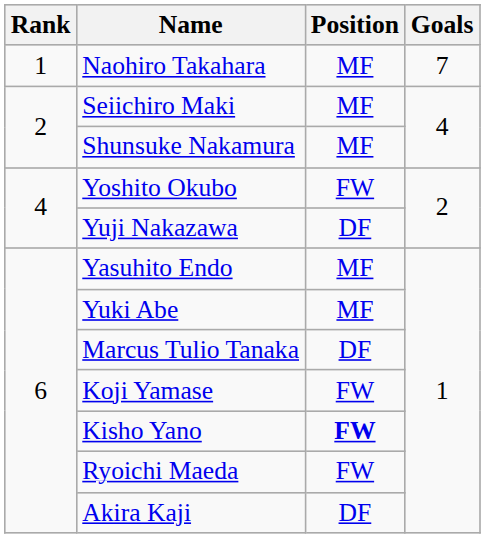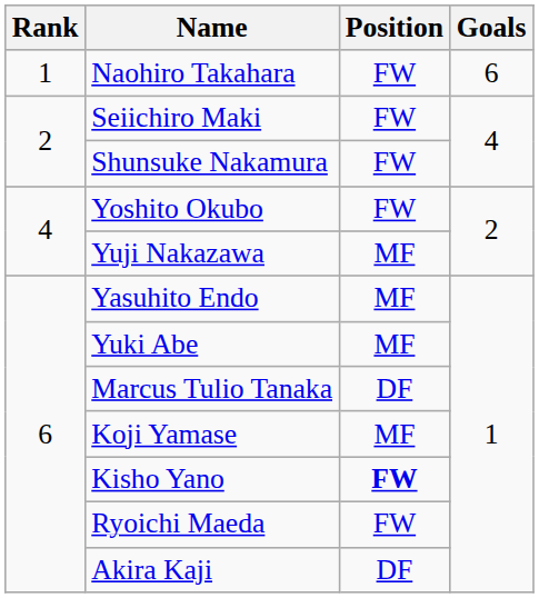 <table class="wikitable" style="text-align: center;">
 <tr>
 <th>Rank</th>
 <th>Name</th>
 <th>Position</th>
 <th>Goals</th>
 </tr>
 <tr>
 <td rowspan="1">1</td>
 <td align="left"><a href='#'>Naohiro Takahara</a></td>
-<td><a href='#'>MF</a></td>
-<td rowspan="1">7</td>
+<td><a href='#'>FW</a></td>
+<td rowspan="1">6</td>
 </tr>
 <tr>
 <td rowspan="2">2</td>
 <td align="left"><a href='#'>Seiichiro Maki</a></td>
-<td><a href='#'>MF</a></td>
+<td><a href='#'>FW</a></td>
 <td rowspan="2">4</td>
 </tr>
 <tr>
 <td align="left"><a href='#'>Shunsuke Nakamura</a></td>
-<td><a href='#'>MF</a></td>
+<td><a href='#'>FW</a></td>
 </tr>
 <tr>
 <td rowspan="2">4</td>
 <td align="left"><a href='#'>Yoshito Okubo</a></td>
 <td><a href='#'>FW</a></td>
 <td rowspan="2">2</td>
 </tr>
 <tr>
 <td align="left"><a href='#'>Yuji Nakazawa</a></td>
-<td><a href='#'>DF</a></td>
+<td><a href='#'>MF</a></td>
 </tr>
 <tr>
 <td rowspan="7">6</td>
 <td align="left"><a href='#'>Yasuhito Endo</a></td>
 <td><a href='#'>MF</a></td>
 <td rowspan="7">1</td>
 </tr>
 <tr>
 <td align="left"><a href='#'>Yuki Abe</a></td>
 <td><a href='#'>MF</a></td>
 </tr>
 <tr>
 <td align="left"><a href='#'>Marcus Tulio Tanaka</a></td>
 <td><a href='#'>DF</a></td>
 </tr>
 <tr>
 <td align="left"><a href='#'>Koji Yamase</a></td>
-<td><a href='#'>FW</a></td>
+<td><a href='#'>MF</a></td>
 </tr>
 <tr>
 <td align="left"><a href='#'>Kisho Yano</a></td>
 <td><strong><a href='#'>FW</a></strong></td>
 </tr>
 <tr>
 <td align="left"><a href='#'>Ryoichi Maeda</a></td>
 <td><a href='#'>FW</a></td>
 </tr>
 <tr>
 <td align="left"><a href='#'>Akira Kaji</a></td>
 <td><a href='#'>DF</a></td>
 </tr>
 </table>
